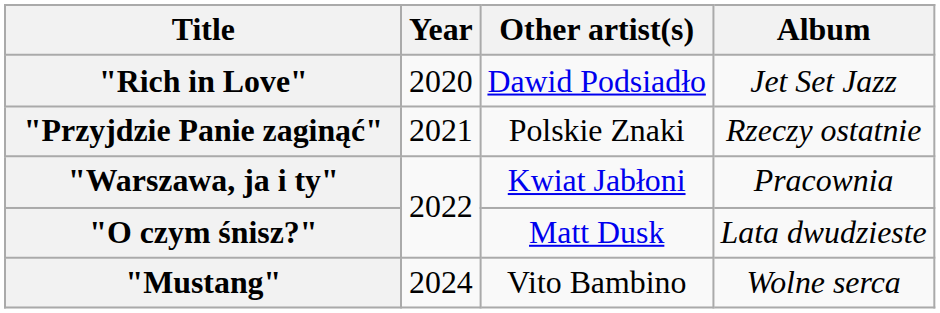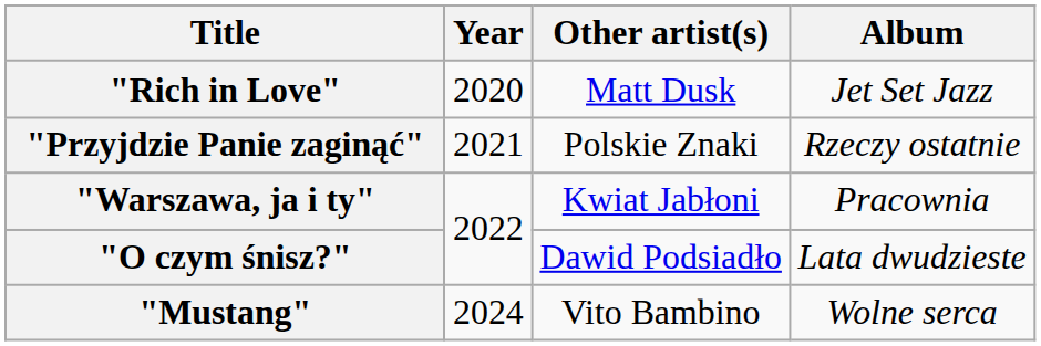 <table class="wikitable plainrowheaders" style="text-align:center;">
 <tr>
 <th scope="col" style="width:12em;">Title</th>
 <th scope="col">Year</th>
 <th scope="col">Other artist(s)</th>
 <th scope="col">Album</th>
 </tr>
 <tr>
 <th scope="row">"Rich in Love"</th>
 <td>2020</td>
-<td><a href='#'>Dawid Podsiadło</a></td>
+<td><a href='#'>Matt Dusk</a></td>
 <td><em>Jet Set Jazz</em><br></td>
 </tr>
 <tr>
 <th scope="row">"Przyjdzie Panie zaginąć"</th>
 <td>2021</td>
 <td>Polskie Znaki</td>
 <td><em>Rzeczy ostatnie</em></td>
 </tr>
 <tr>
 <th scope="row">"Warszawa, ja i ty"</th>
 <td rowspan=2>2022</td>
 <td><a href='#'>Kwiat Jabłoni</a></td>
 <td><em>Pracownia</em></td>
 </tr>
 <tr>
 <th scope="row">"O czym śnisz?"</th>
-<td><a href='#'>Matt Dusk</a></td>
+<td><a href='#'>Dawid Podsiadło</a></td>
 <td><em>Lata dwudzieste</em></td>
 </tr>
 <tr>
 <th scope="row">"Mustang"</th>
 <td>2024</td>
 <td>Vito Bambino</td>
 <td><em>Wolne serca</em></td>
 </tr>
 </table>
